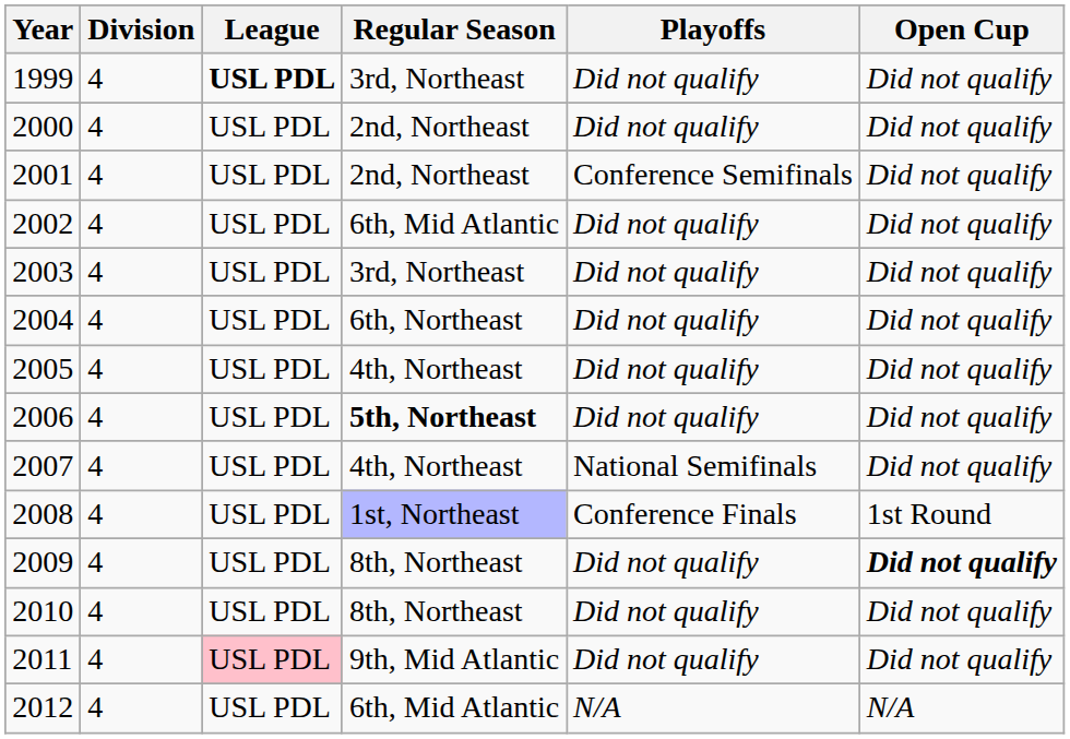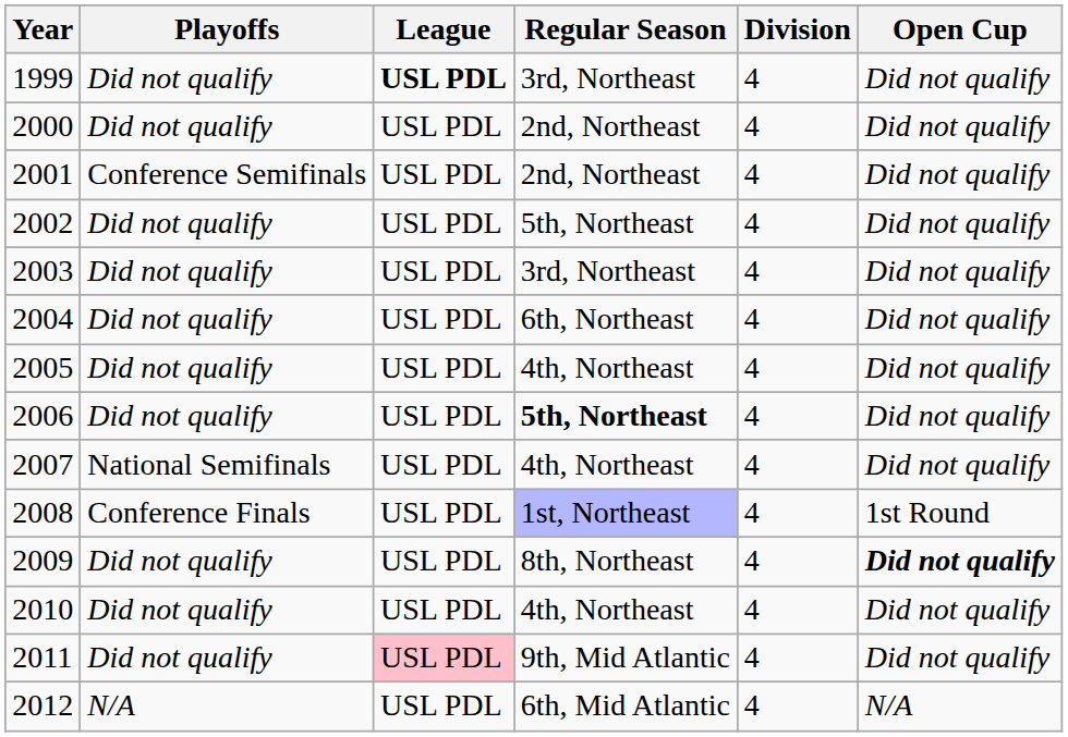 <table class="wikitable">
 <tr>
 <th>Year</th>
-<th>Division</th>
+<th>Playoffs</th>
 <th>League</th>
 <th>Regular Season</th>
-<th>Playoffs</th>
+<th>Division</th>
 <th>Open Cup</th>
 </tr>
 <tr>
 <td>1999</td>
-<td>4</td>
+<td><em>Did not qualify</em></td>
 <td><strong>USL PDL</strong></td>
 <td>3rd, Northeast</td>
-<td><em>Did not qualify</em></td>
+<td>4</td>
 <td><em>Did not qualify</em></td>
 </tr>
 <tr>
 <td>2000</td>
-<td>4</td>
+<td><em>Did not qualify</em></td>
 <td>USL PDL</td>
 <td>2nd, Northeast</td>
-<td><em>Did not qualify</em></td>
+<td>4</td>
 <td><em>Did not qualify</em></td>
 </tr>
 <tr>
 <td>2001</td>
-<td>4</td>
+<td>Conference Semifinals</td>
 <td>USL PDL</td>
 <td>2nd, Northeast</td>
-<td>Conference Semifinals</td>
+<td>4</td>
 <td><em>Did not qualify</em></td>
 </tr>
 <tr>
 <td>2002</td>
+<td><em>Did not qualify</em></td>
+<td>USL PDL</td>
+<td>5th, Northeast</td>
 <td>4</td>
-<td>USL PDL</td>
-<td>6th, Mid Atlantic</td>
-<td><em>Did not qualify</em></td>
 <td><em>Did not qualify</em></td>
 </tr>
 <tr>
 <td>2003</td>
-<td>4</td>
+<td><em>Did not qualify</em></td>
 <td>USL PDL</td>
 <td>3rd, Northeast</td>
-<td><em>Did not qualify</em></td>
+<td>4</td>
 <td><em>Did not qualify</em></td>
 </tr>
 <tr>
 <td>2004</td>
-<td>4</td>
+<td><em>Did not qualify</em></td>
 <td>USL PDL</td>
 <td>6th, Northeast</td>
-<td><em>Did not qualify</em></td>
+<td>4</td>
 <td><em>Did not qualify</em></td>
 </tr>
 <tr>
 <td>2005</td>
-<td>4</td>
+<td><em>Did not qualify</em></td>
 <td>USL PDL</td>
 <td>4th, Northeast</td>
-<td><em>Did not qualify</em></td>
+<td>4</td>
 <td><em>Did not qualify</em></td>
 </tr>
 <tr>
 <td>2006</td>
-<td>4</td>
+<td><em>Did not qualify</em></td>
 <td>USL PDL</td>
 <td><strong>5th, Northeast</strong></td>
-<td><em>Did not qualify</em></td>
+<td>4</td>
 <td><em>Did not qualify</em></td>
 </tr>
 <tr>
 <td>2007</td>
-<td>4</td>
+<td>National Semifinals</td>
 <td>USL PDL</td>
 <td>4th, Northeast</td>
-<td>National Semifinals</td>
+<td>4</td>
 <td><em>Did not qualify</em></td>
 </tr>
 <tr>
 <td>2008</td>
-<td>4</td>
+<td>Conference Finals</td>
 <td>USL PDL</td>
 <td bgcolor="B3B7FF">1st, Northeast</td>
-<td>Conference Finals</td>
+<td>4</td>
 <td>1st Round</td>
 </tr>
 <tr>
 <td>2009</td>
-<td>4</td>
+<td><em>Did not qualify</em></td>
 <td>USL PDL</td>
 <td>8th, Northeast</td>
-<td><em>Did not qualify</em></td>
+<td>4</td>
 <td><strong><em>Did not qualify</em></strong></td>
 </tr>
 <tr>
 <td>2010</td>
+<td><em>Did not qualify</em></td>
+<td>USL PDL</td>
+<td>4th, Northeast</td>
 <td>4</td>
-<td>USL PDL</td>
-<td>8th, Northeast</td>
-<td><em>Did not qualify</em></td>
 <td><em>Did not qualify</em></td>
 </tr>
 <tr>
 <td>2011</td>
-<td>4</td>
+<td><em>Did not qualify</em></td>
 <td style="background: pink;">USL PDL</td>
 <td>9th, Mid Atlantic</td>
-<td><em>Did not qualify</em></td>
+<td>4</td>
 <td><em>Did not qualify</em></td>
 </tr>
 <tr>
 <td>2012</td>
-<td>4</td>
+<td><em>N/A</em></td>
 <td>USL PDL</td>
 <td>6th, Mid Atlantic</td>
-<td><em>N/A</em></td>
+<td>4</td>
 <td><em>N/A</em></td>
 </tr>
 </table>
